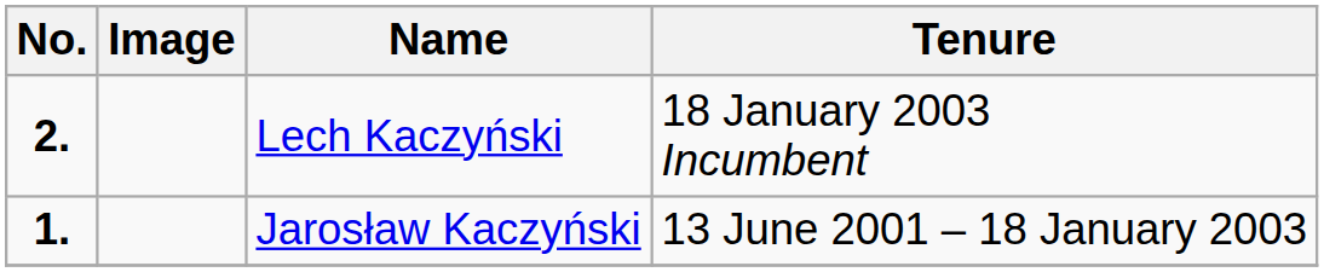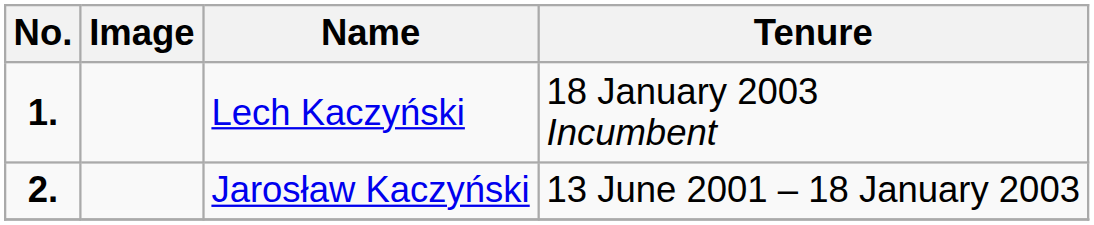 <table class="wikitable">
 <tr>
 <th>No.</th>
 <th>Image</th>
 <th>Name</th>
 <th>Tenure</th>
 </tr>
 <tr --->
-<td align="center"><strong>2.</strong></td>
+<td align="center"><strong>1.</strong></td>
 <td></td>
 <td><a href='#'>Lech Kaczyński</a></td>
 <td>18 January 2003 <br><em>Incumbent</em></td>
 </tr>
 <tr --->
-<td align="center"><strong>1.</strong></td>
+<td align="center"><strong>2.</strong></td>
 <td></td>
 <td><a href='#'>Jarosław Kaczyński</a></td>
 <td>13 June 2001 – 18 January 2003</td>
 </tr>
 <tr --->
 </tr>
 </table>
